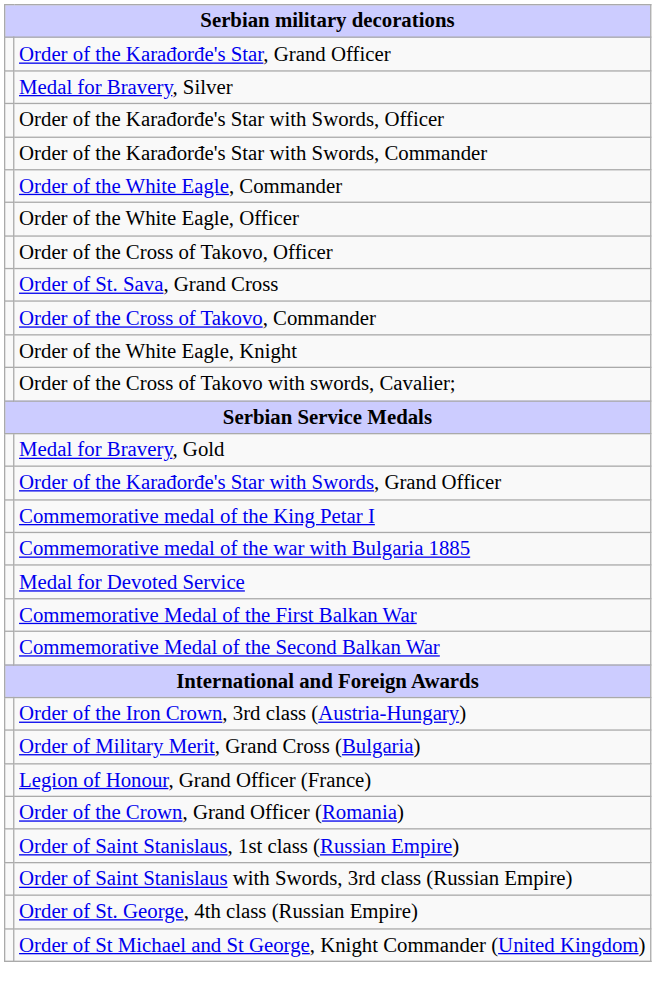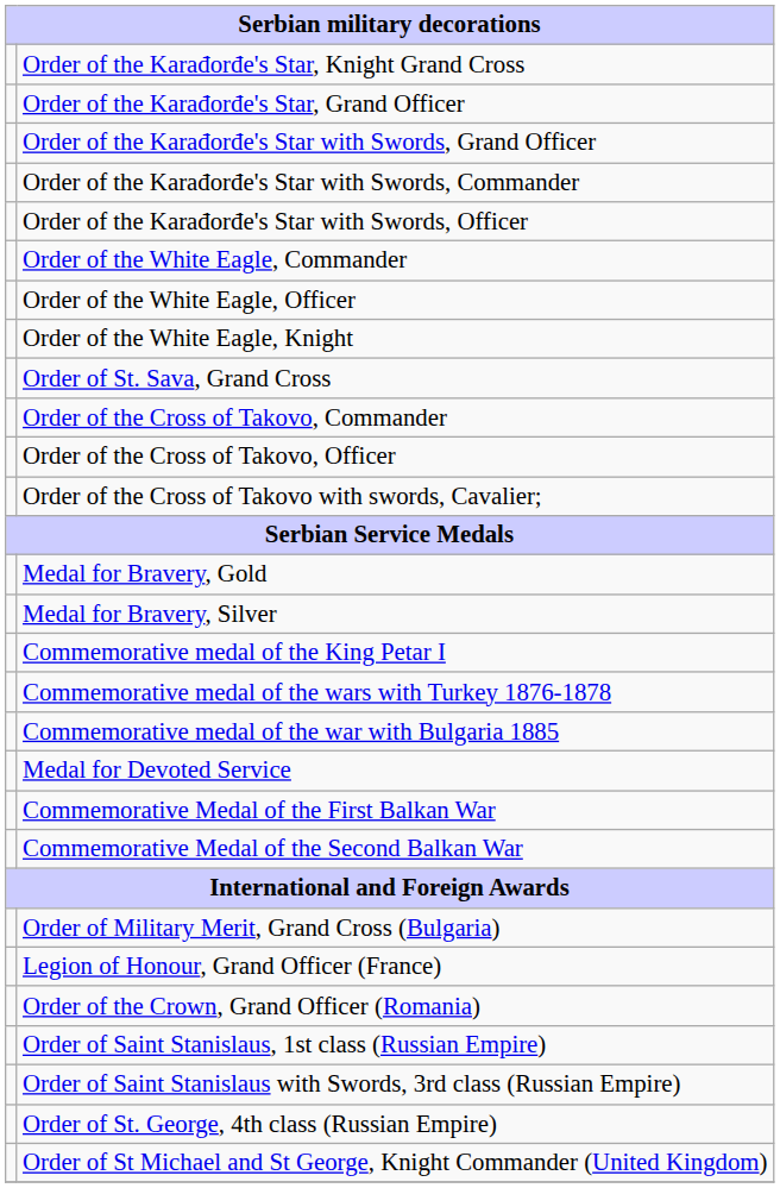 <table class="wikitable">
 <tr style="background:#ccf; text-align:center;">
 <td colspan=2><strong>Serbian military decorations</strong></td>
+</tr>
+<tr>
+<td></td>
+<td><a href='#'>Order of the Karađorđe's Star</a>, Knight Grand Cross</td>
 </tr>
 <tr>
 <td></td>
 <td><a href='#'>Order of the Karađorđe's Star</a>, Grand Officer</td>
 </tr>
 <tr>
 <td></td>
-<td><a href='#'>Medal for Bravery</a>, Silver</td>
+<td><a href='#'>Order of the Karađorđe's Star with Swords</a>, Grand Officer</td>
+</tr>
+<tr>
+<td></td>
+<td>Order of the Karađorđe's Star with Swords, Commander</td>
 </tr>
 <tr>
 <td></td>
 <td>Order of the Karađorđe's Star with Swords, Officer</td>
-</tr>
-<tr>
-<td></td>
-<td>Order of the Karađorđe's Star with Swords, Commander</td>
 </tr>
 <tr>
 <td></td>
 <td><a href='#'>Order of the White Eagle</a>, Commander</td>
 </tr>
 <tr>
 <td></td>
 <td>Order of the White Eagle, Officer</td>
 </tr>
 <tr>
 <td></td>
-<td>Order of the Cross of Takovo, Officer</td>
+<td>Order of the White Eagle, Knight</td>
 </tr>
 <tr>
 <td></td>
 <td><a href='#'>Order of St. Sava</a>, Grand Cross</td>
 </tr>
 <tr>
 <td></td>
 <td><a href='#'>Order of the Cross of Takovo</a>, Commander</td>
 </tr>
 <tr>
 <td></td>
-<td>Order of the White Eagle, Knight</td>
+<td>Order of the Cross of Takovo, Officer</td>
 </tr>
 <tr>
 <td></td>
 <td>Order of the Cross of Takovo with swords, Cavalier;</td>
 </tr>
 <tr style="background:#ccf; text-align:center;">
 <td colspan=2><strong>Serbian Service Medals</strong></td>
 </tr>
 <tr>
 <td></td>
 <td><a href='#'>Medal for Bravery</a>, Gold</td>
 </tr>
 <tr>
 <td></td>
-<td><a href='#'>Order of the Karađorđe's Star with Swords</a>, Grand Officer</td>
+<td><a href='#'>Medal for Bravery</a>, Silver</td>
 </tr>
 <tr>
 <td></td>
 <td><a href='#'>Commemorative medal of the King Petar I</a></td>
+</tr>
+<tr>
+<td></td>
+<td><a href='#'>Commemorative medal of the wars with Turkey 1876-1878</a></td>
 </tr>
 <tr>
 <td></td>
 <td><a href='#'>Commemorative medal of the war with Bulgaria 1885</a></td>
 </tr>
 <tr>
 <td></td>
 <td><a href='#'>Medal for Devoted Service</a></td>
 </tr>
 <tr>
 <td></td>
 <td><a href='#'>Commemorative Medal of the First Balkan War</a></td>
 </tr>
 <tr>
 <td></td>
 <td><a href='#'>Commemorative Medal of the Second Balkan War</a></td>
 </tr>
 <tr style="background:#ccf; text-align:center;">
 <td colspan=2><strong>International and Foreign Awards</strong></td>
-</tr>
-<tr>
-<td></td>
-<td><a href='#'>Order of the Iron Crown</a>, 3rd class (<a href='#'>Austria-Hungary</a>)</td>
 </tr>
 <tr>
 <td></td>
 <td><a href='#'>Order of Military Merit</a>, Grand Cross (<a href='#'>Bulgaria</a>)</td>
 </tr>
 <tr>
 <td></td>
 <td><a href='#'>Legion of Honour</a>, Grand Officer (France)</td>
 </tr>
 <tr>
 <td></td>
 <td><a href='#'>Order of the Crown</a>, Grand Officer (<a href='#'>Romania</a>)</td>
 </tr>
 <tr>
 <td></td>
 <td><a href='#'>Order of Saint Stanislaus</a>, 1st class (<a href='#'>Russian Empire</a>)</td>
 </tr>
 <tr>
 <td></td>
 <td><a href='#'>Order of Saint Stanislaus</a> with Swords, 3rd class (Russian Empire)</td>
 </tr>
 <tr>
 <td></td>
 <td><a href='#'>Order of St. George</a>, 4th class (Russian Empire)</td>
 </tr>
 <tr>
 <td></td>
 <td><a href='#'>Order of St Michael and St George</a>, Knight Commander (<a href='#'>United Kingdom</a>)</td>
 </tr>
 <tr>
 </tr>
 </table>
